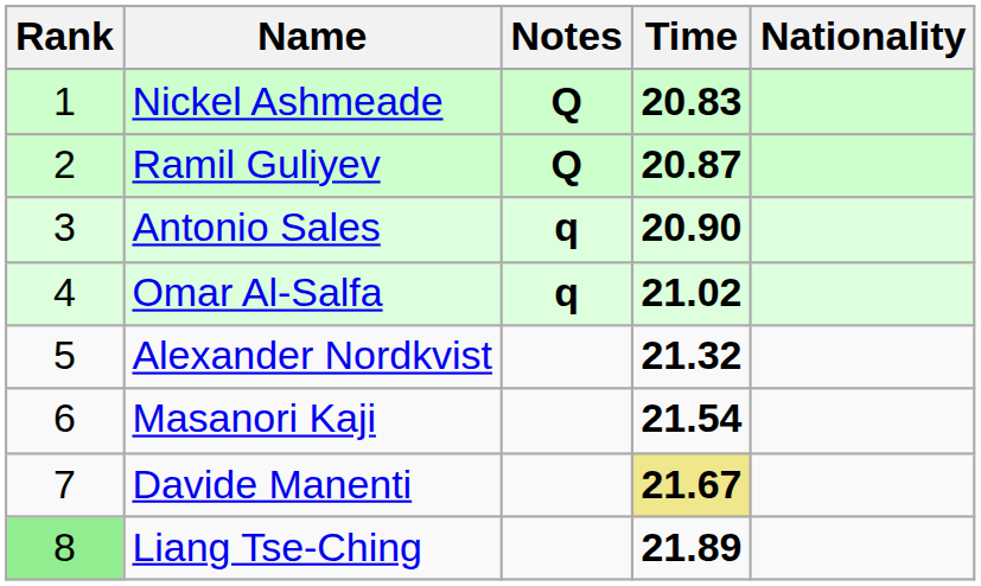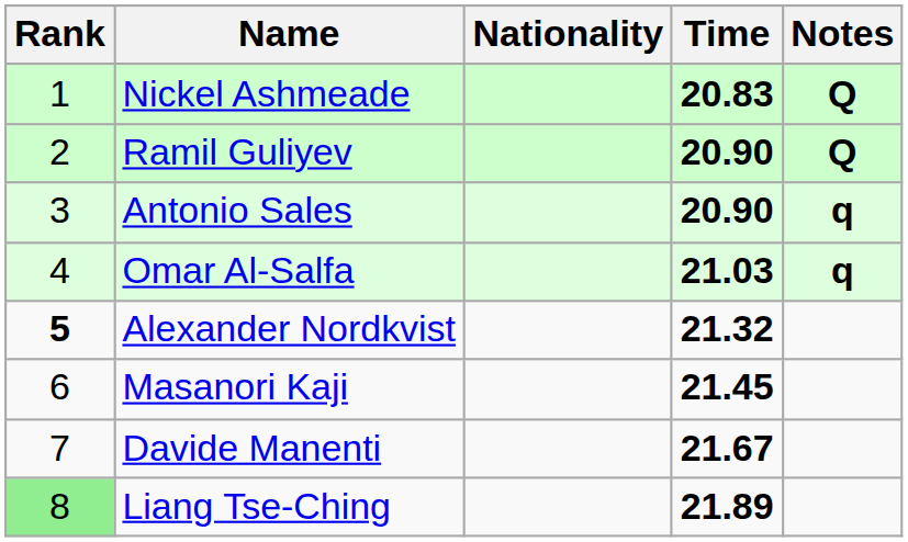 <table class="wikitable sortable" style="text-align:center">
 <tr>
 <th>Rank</th>
 <th>Name</th>
+<th>Nationality</th>
+<th>Time</th>
 <th>Notes</th>
-<th>Time</th>
-<th>Nationality</th>
 </tr>
 <tr bgcolor=ccffcc>
 <td>1</td>
 <td align=left><a href='#'>Nickel Ashmeade</a></td>
+<td align=left></td>
+<td><strong>20.83</strong></td>
 <td><strong>Q</strong></td>
-<td><strong>20.83</strong></td>
-<td align=left></td>
 </tr>
 <tr bgcolor=ccffcc>
 <td>2</td>
 <td align=left><a href='#'>Ramil Guliyev</a></td>
+<td align=left></td>
+<td><strong>20.90</strong></td>
 <td><strong>Q</strong></td>
-<td><strong>20.87</strong></td>
-<td align=left></td>
 </tr>
 <tr bgcolor=ddffdd>
 <td>3</td>
 <td align=left><a href='#'>Antonio Sales</a></td>
+<td align=left></td>
+<td><strong>20.90</strong></td>
 <td><strong>q</strong></td>
-<td><strong>20.90</strong></td>
-<td align=left></td>
 </tr>
 <tr bgcolor=ddffdd>
 <td>4</td>
 <td align=left><a href='#'>Omar Al-Salfa</a></td>
+<td align=left></td>
+<td><strong>21.03</strong></td>
 <td><strong>q</strong></td>
-<td><strong>21.02</strong></td>
-<td align=left></td>
 </tr>
 <tr>
-<td>5</td>
+<td><strong>5</strong></td>
 <td align=left><a href='#'>Alexander Nordkvist</a></td>
+<td align=left></td>
+<td><strong>21.32</strong></td>
 <td></td>
-<td><strong>21.32</strong></td>
-<td align=left></td>
 </tr>
 <tr>
 <td>6</td>
 <td align=left><a href='#'>Masanori Kaji</a></td>
+<td align=left></td>
+<td><strong>21.45</strong></td>
 <td></td>
-<td><strong>21.54</strong></td>
-<td align=left></td>
 </tr>
 <tr>
 <td>7</td>
 <td align=left><a href='#'>Davide Manenti</a></td>
+<td align=left></td>
+<td><strong>21.67</strong></td>
 <td></td>
-<td style="background: khaki;"><strong>21.67</strong></td>
-<td align=left></td>
 </tr>
 <tr>
 <td style="background: lightgreen;">8</td>
 <td align=left><a href='#'>Liang Tse-Ching</a></td>
+<td align=left></td>
+<td><strong>21.89</strong></td>
 <td></td>
-<td><strong>21.89</strong></td>
-<td align=left></td>
 </tr>
 </table>
